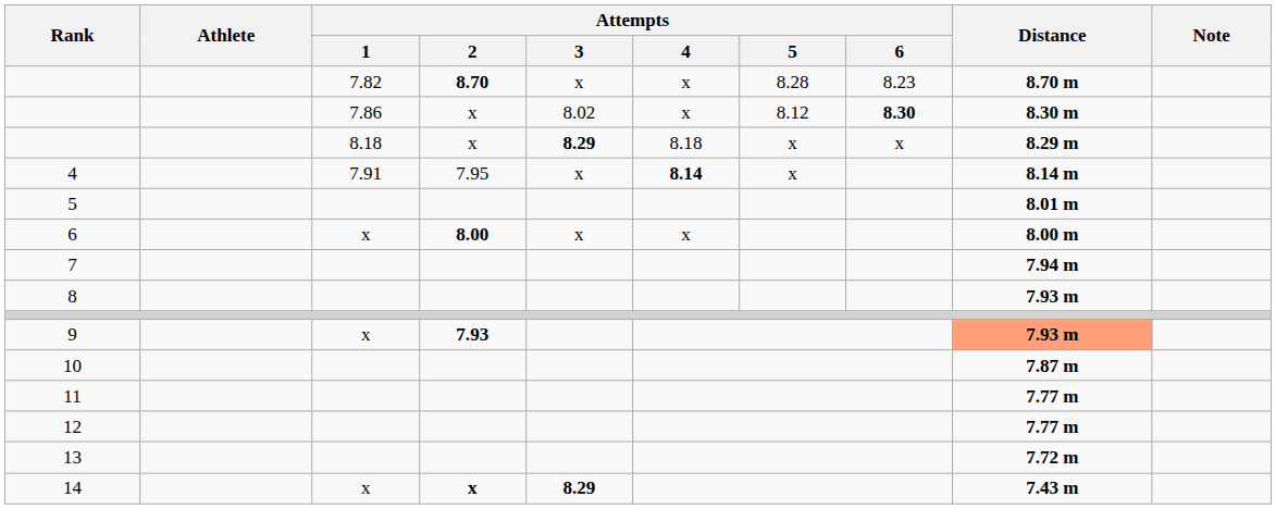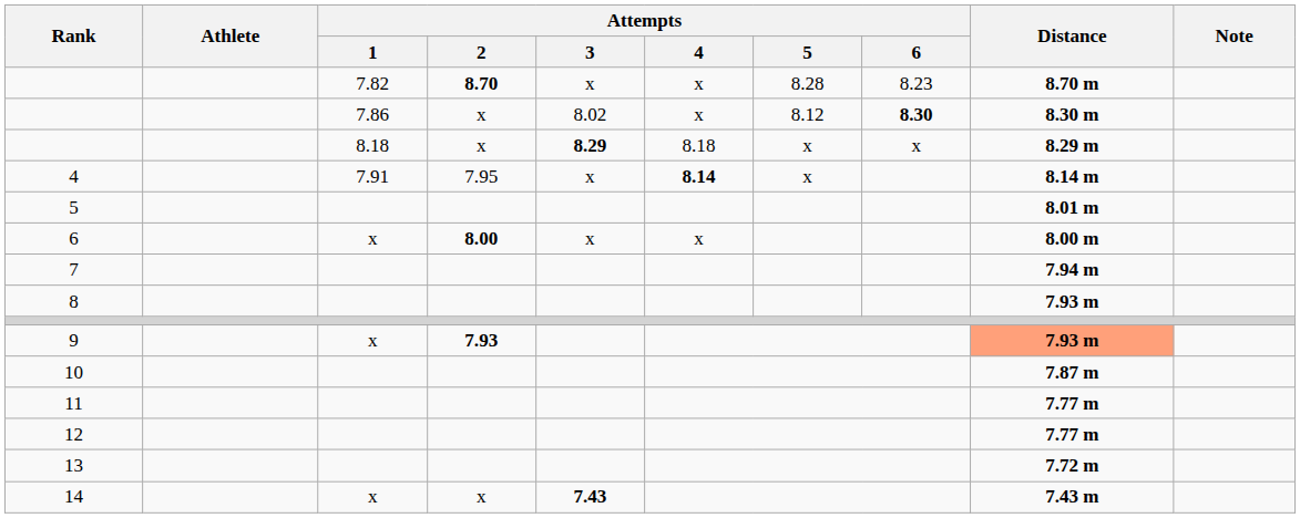 <table class="wikitable" style=" text-align:center; font-size:110%;" width="95%">
 <tr>
 <th rowspan="2">Rank</th>
 <th rowspan="2">Athlete</th>
 <th colspan="6">Attempts</th>
 <th rowspan="2">Distance</th>
 <th rowspan="2">Note</th>
 </tr>
 <tr>
 <th>1</th>
 <th>2</th>
 <th>3</th>
 <th>4</th>
 <th>5</th>
 <th>6</th>
 </tr>
 <tr>
 <td></td>
 <td align=left></td>
 <td>7.82</td>
 <td><strong>8.70</strong></td>
 <td>x</td>
 <td>x</td>
 <td>8.28</td>
 <td>8.23</td>
 <td><strong>8.70 m</strong></td>
 <td></td>
 </tr>
 <tr>
 <td></td>
 <td align=left></td>
 <td>7.86</td>
 <td>x</td>
 <td>8.02</td>
 <td>x</td>
 <td>8.12</td>
 <td><strong>8.30</strong></td>
 <td><strong>8.30 m</strong></td>
 <td></td>
 </tr>
 <tr>
 <td></td>
 <td align=left></td>
 <td>8.18</td>
 <td>x</td>
 <td><strong>8.29</strong></td>
 <td>8.18</td>
 <td>x</td>
 <td>x</td>
 <td><strong>8.29 m</strong></td>
 <td></td>
 </tr>
 <tr>
 <td>4</td>
 <td align=left></td>
 <td>7.91</td>
 <td>7.95</td>
 <td>x</td>
 <td><strong>8.14</strong></td>
 <td>x</td>
 <td></td>
 <td><strong>8.14 m</strong></td>
 <td></td>
 </tr>
 <tr>
 <td>5</td>
 <td align=left></td>
 <td></td>
 <td></td>
 <td></td>
 <td></td>
 <td></td>
 <td></td>
 <td><strong>8.01 m</strong></td>
 <td></td>
 </tr>
 <tr>
 <td>6</td>
 <td align=left></td>
 <td>x</td>
 <td><strong>8.00</strong></td>
 <td>x</td>
 <td>x</td>
 <td></td>
 <td></td>
 <td><strong>8.00 m</strong></td>
 <td></td>
 </tr>
 <tr>
 <td>7</td>
 <td align=left></td>
 <td></td>
 <td></td>
 <td></td>
 <td></td>
 <td></td>
 <td></td>
 <td><strong>7.94 m</strong></td>
 <td></td>
 </tr>
 <tr>
 <td>8</td>
 <td align=left></td>
 <td></td>
 <td></td>
 <td></td>
 <td></td>
 <td></td>
 <td></td>
 <td><strong>7.93 m</strong></td>
 <td></td>
 </tr>
 <tr>
 <td colspan=10 bgcolor=lightgray></td>
 </tr>
 <tr>
 <td>9</td>
 <td align=left></td>
 <td>x</td>
 <td><strong>7.93</strong></td>
 <td></td>
 <td colspan=3></td>
 <td style="background: lightsalmon;"><strong>7.93 m</strong></td>
 <td></td>
 </tr>
 <tr>
 <td>10</td>
 <td align=left></td>
 <td></td>
 <td></td>
 <td></td>
 <td colspan=3></td>
 <td><strong>7.87 m</strong></td>
 <td></td>
 </tr>
 <tr>
 <td>11</td>
 <td align=left></td>
 <td></td>
 <td></td>
 <td></td>
 <td colspan=3></td>
 <td><strong>7.77 m</strong></td>
 <td></td>
 </tr>
 <tr>
 <td>12</td>
 <td align=left></td>
 <td></td>
 <td></td>
 <td></td>
 <td colspan=3></td>
 <td><strong>7.77 m</strong></td>
 <td></td>
 </tr>
 <tr>
 <td>13</td>
 <td align=left></td>
 <td></td>
 <td></td>
 <td></td>
 <td colspan=3></td>
 <td><strong>7.72 m</strong></td>
 <td></td>
 </tr>
 <tr>
 <td>14</td>
 <td align=left></td>
 <td>x</td>
-<td><strong>x</strong></td>
-<td><strong>8.29</strong></td>
+<td>x</td>
+<td><strong>7.43</strong></td>
 <td colspan=3></td>
 <td><strong>7.43 m</strong></td>
 <td></td>
 </tr>
 </table>
